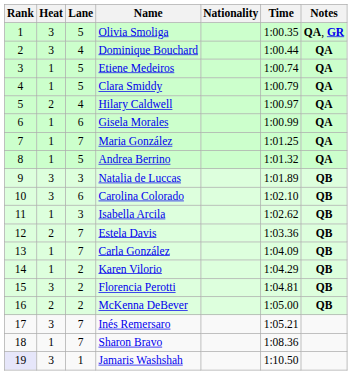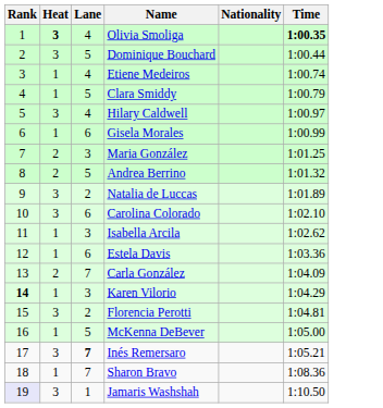 <table class="wikitable sortable" style="text-align:center">
 <tr>
 <th>Rank</th>
 <th>Heat</th>
 <th>Lane</th>
 <th>Name</th>
 <th>Nationality</th>
 <th>Time</th>
-<th>Notes</th>
 </tr>
 <tr bgcolor=ccffcc>
 <td>1</td>
-<td>3</td>
-<td>5</td>
+<td><strong>3</strong></td>
+<td>4</td>
 <td align=left><a href='#'>Olivia Smoliga</a></td>
 <td align=left></td>
-<td>1:00.35</td>
-<td><strong>QA</strong>, <strong><a href='#'>GR</a></strong></td>
+<td><strong>1:00.35</strong></td>
 </tr>
 <tr bgcolor=ccffcc>
 <td>2</td>
 <td>3</td>
-<td>4</td>
+<td>5</td>
 <td align=left><a href='#'>Dominique Bouchard</a></td>
 <td align=left></td>
 <td>1:00.44</td>
-<td><strong>QA</strong></td>
 </tr>
 <tr bgcolor=ccffcc>
 <td>3</td>
 <td>1</td>
-<td>5</td>
+<td>4</td>
 <td align=left><a href='#'>Etiene Medeiros</a></td>
 <td align=left></td>
 <td>1:00.74</td>
-<td><strong>QA</strong></td>
 </tr>
 <tr bgcolor=ccffcc>
 <td>4</td>
 <td>1</td>
 <td>5</td>
 <td align=left><a href='#'>Clara Smiddy</a></td>
 <td align=left></td>
 <td>1:00.79</td>
-<td><strong>QA</strong></td>
 </tr>
 <tr bgcolor=ccffcc>
 <td>5</td>
-<td>2</td>
+<td>3</td>
 <td>4</td>
 <td align=left><a href='#'>Hilary Caldwell</a></td>
 <td align=left></td>
 <td>1:00.97</td>
-<td><strong>QA</strong></td>
 </tr>
 <tr bgcolor=ccffcc>
 <td>6</td>
 <td>1</td>
 <td>6</td>
 <td align=left><a href='#'>Gisela Morales</a></td>
 <td align=left></td>
 <td>1:00.99</td>
-<td><strong>QA</strong></td>
 </tr>
 <tr bgcolor=ccffcc>
 <td>7</td>
-<td>1</td>
-<td>7</td>
+<td>2</td>
+<td>3</td>
 <td align=left><a href='#'>Maria González</a></td>
 <td align=left></td>
 <td>1:01.25</td>
-<td><strong>QA</strong></td>
 </tr>
 <tr bgcolor=ccffcc>
 <td>8</td>
-<td>1</td>
+<td>2</td>
 <td>5</td>
 <td align=left><a href='#'>Andrea Berrino</a></td>
 <td align=left></td>
 <td>1:01.32</td>
-<td><strong>QA</strong></td>
 </tr>
 <tr bgcolor=ddffdd>
 <td>9</td>
 <td>3</td>
-<td>3</td>
+<td>2</td>
 <td align=left><a href='#'>Natalia de Luccas</a></td>
 <td align=left></td>
 <td>1:01.89</td>
-<td><strong>QB</strong></td>
 </tr>
 <tr bgcolor=ddffdd>
 <td>10</td>
 <td>3</td>
 <td>6</td>
 <td align=left><a href='#'>Carolina Colorado</a></td>
 <td align=left></td>
 <td>1:02.10</td>
-<td><strong>QB</strong></td>
 </tr>
 <tr bgcolor=ddffdd>
 <td>11</td>
 <td>1</td>
 <td>3</td>
 <td align=left><a href='#'>Isabella Arcila</a></td>
 <td align=left></td>
 <td>1:02.62</td>
-<td><strong>QB</strong></td>
 </tr>
 <tr bgcolor=ddffdd>
 <td>12</td>
-<td>2</td>
-<td>7</td>
+<td>1</td>
+<td>6</td>
 <td align=left><a href='#'>Estela Davis</a></td>
 <td align=left></td>
 <td>1:03.36</td>
-<td><strong>QB</strong></td>
 </tr>
 <tr bgcolor=ddffdd>
 <td>13</td>
-<td>1</td>
+<td>2</td>
 <td>7</td>
 <td align=left><a href='#'>Carla González</a></td>
 <td align=left></td>
 <td>1:04.09</td>
-<td><strong>QB</strong></td>
 </tr>
 <tr bgcolor=ddffdd>
-<td>14</td>
+<td><strong>14</strong></td>
 <td>1</td>
-<td>2</td>
+<td>3</td>
 <td align=left><a href='#'>Karen Vilorio</a></td>
 <td align=left></td>
 <td>1:04.29</td>
-<td><strong>QB</strong></td>
 </tr>
 <tr bgcolor=ddffdd>
 <td>15</td>
 <td>3</td>
 <td>2</td>
 <td align=left><a href='#'>Florencia Perotti</a></td>
 <td align=left></td>
 <td>1:04.81</td>
-<td><strong>QB</strong></td>
 </tr>
 <tr bgcolor=ddffdd>
 <td>16</td>
-<td>2</td>
-<td>2</td>
+<td>1</td>
+<td>5</td>
 <td align=left><a href='#'>McKenna DeBever</a></td>
 <td align=left></td>
 <td>1:05.00</td>
-<td><strong>QB</strong></td>
 </tr>
 <tr>
 <td>17</td>
 <td>3</td>
-<td>7</td>
+<td><strong>7</strong></td>
 <td align=left><a href='#'>Inés Remersaro</a></td>
 <td align=left></td>
 <td>1:05.21</td>
-<td></td>
 </tr>
 <tr>
 <td>18</td>
 <td>1</td>
 <td>7</td>
 <td align=left><a href='#'>Sharon Bravo</a></td>
 <td align=left></td>
 <td>1:08.36</td>
-<td></td>
 </tr>
 <tr>
 <td style="background: lavender;">19</td>
 <td>3</td>
 <td>1</td>
 <td align=left><a href='#'>Jamaris Washshah</a></td>
 <td align=left></td>
 <td>1:10.50</td>
-<td></td>
 </tr>
 </table>
